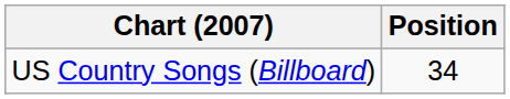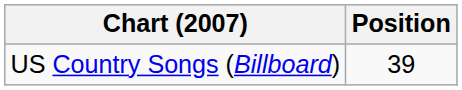 <table class="wikitable sortable">
 <tr>
 <th scope="col">Chart (2007)</th>
 <th scope="col">Position</th>
 </tr>
 <tr>
 <td>US <a href='#'>Country Songs</a> (<em><a href='#'>Billboard</a></em>)</td>
-<td align="center">34</td>
+<td align="center">39</td>
 </tr>
 </table>
